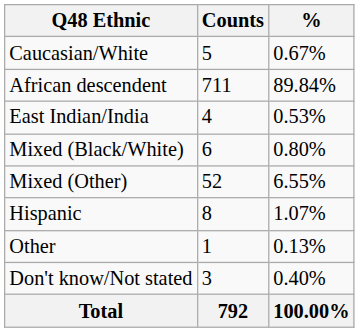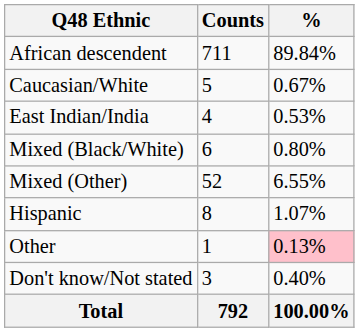 <table class="wikitable sortable">
 <tr>
 <th>Q48 Ethnic</th>
 <th>Counts</th>
 <th>%</th>
 </tr>
 <tr>
+<td>African descendent</td>
+<td>711</td>
+<td>89.84%</td>
+</tr>
+<tr>
 <td>Caucasian/White</td>
 <td>5</td>
 <td>0.67%</td>
-</tr>
-<tr>
-<td>African descendent</td>
-<td>711</td>
-<td>89.84%</td>
 </tr>
 <tr>
 <td>East Indian/India</td>
 <td>4</td>
 <td>0.53%</td>
 </tr>
 <tr>
 <td>Mixed (Black/White)</td>
 <td>6</td>
 <td>0.80%</td>
 </tr>
 <tr>
 <td>Mixed (Other)</td>
 <td>52</td>
 <td>6.55%</td>
 </tr>
 <tr>
 <td>Hispanic</td>
 <td>8</td>
 <td>1.07%</td>
 </tr>
 <tr>
 <td>Other</td>
 <td>1</td>
-<td>0.13%</td>
+<td style="background: pink;">0.13%</td>
 </tr>
 <tr>
 <td>Don't know/Not stated</td>
 <td>3</td>
 <td>0.40%</td>
 </tr>
 <tr>
 <th>Total</th>
 <th>792</th>
 <th>100.00%</th>
 </tr>
 </table>
